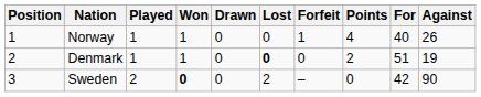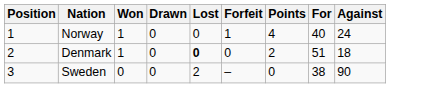 <table class="sortable wikitable">
 <tr>
 <th>Position</th>
 <th>Nation</th>
-<th>Played</th>
 <th>Won</th>
 <th>Drawn</th>
 <th>Lost</th>
 <th>Forfeit</th>
 <th>Points</th>
 <th>For</th>
 <th>Against</th>
 </tr>
 <tr>
 <td>1</td>
 <td>Norway</td>
 <td>1</td>
-<td>1</td>
 <td>0</td>
 <td>0</td>
 <td>1</td>
 <td>4</td>
 <td>40</td>
-<td>26</td>
+<td>24</td>
 </tr>
 <tr>
 <td>2</td>
 <td>Denmark</td>
-<td>1</td>
 <td>1</td>
 <td>0</td>
 <td><strong>0</strong></td>
 <td>0</td>
 <td>2</td>
 <td>51</td>
-<td>19</td>
+<td>18</td>
 </tr>
 <tr>
 <td>3</td>
 <td>Sweden</td>
-<td>2</td>
-<td><strong>0</strong></td>
+<td>0</td>
 <td>0</td>
 <td>2</td>
 <td>–</td>
 <td>0</td>
-<td>42</td>
+<td>38</td>
 <td>90</td>
 </tr>
 </table>
